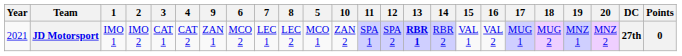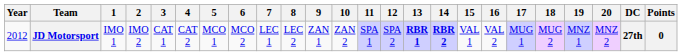 <table class="wikitable" style="text-align:center; font-size:85%">
 <tr>
 <th>Year</th>
 <th>Team</th>
 <th>1</th>
 <th>2</th>
 <th>3</th>
 <th>4</th>
-<th>9</th>
+<th>5</th>
 <th>6</th>
 <th>7</th>
 <th>8</th>
-<th>5</th>
+<th>9</th>
 <th>10</th>
 <th>11</th>
 <th>12</th>
 <th>13</th>
 <th>14</th>
 <th>15</th>
 <th>16</th>
 <th>17</th>
 <th>18</th>
 <th>19</th>
 <th>20</th>
 <th>DC</th>
 <th>Points</th>
 </tr>
 <tr>
-<td><a href='#'>2021</a></td>
+<td><a href='#'>2012</a></td>
 <th nowrap><a href='#'>JD Motorsport</a></th>
 <td style="background:#;"><a href='#'>IMO<br>1</a></td>
 <td style="background:#;"><a href='#'>IMO<br>2</a></td>
 <td style="background:#;"><a href='#'>CAT<br>1</a></td>
 <td style="background:#;"><a href='#'>CAT<br>2</a></td>
-<td style="background:#;"><a href='#'>ZAN<br>1</a></td>
+<td style="background:#;"><a href='#'>MCO<br>1</a></td>
 <td style="background:#;"><a href='#'>MCO<br>2</a></td>
 <td style="background:#;"><a href='#'>LEC<br>1</a></td>
 <td style="background:#;"><a href='#'>LEC<br>2</a></td>
-<td style="background:#;"><a href='#'>MCO<br>1</a></td>
+<td style="background:#;"><a href='#'>ZAN<br>1</a></td>
 <td style="background:#;"><a href='#'>ZAN<br>2</a></td>
 <td style="background:#CFCFFF;"><a href='#'>SPA<br>1</a><br></td>
 <td style="background:#CFCFFF;"><a href='#'>SPA<br>2</a><br></td>
 <td style="background:#CFCFFF;"><strong><a href='#'>RBR<br>1</a><br></strong></td>
-<td style="background:#CFCFFF;"><a href='#'>RBR<br>2</a><br></td>
+<td style="background:#CFCFFF;"><strong><a href='#'>RBR<br>2</a><br></strong></td>
 <td style="background:#;"><a href='#'>VAL<br>1</a></td>
 <td style="background:#;"><a href='#'>VAL<br>2</a></td>
 <td style="background:#CFCFFF;"><a href='#'>MUG<br>1</a><br></td>
 <td style="background:#EFCFFF;"><a href='#'>MUG<br>2</a><br></td>
 <td style="background:#CFCFFF;"><a href='#'>MNZ<br>1</a><br></td>
 <td style="background:#EFCFFF;"><a href='#'>MNZ<br>2</a><br></td>
 <th>27th</th>
 <th>0</th>
 </tr>
 </table>
